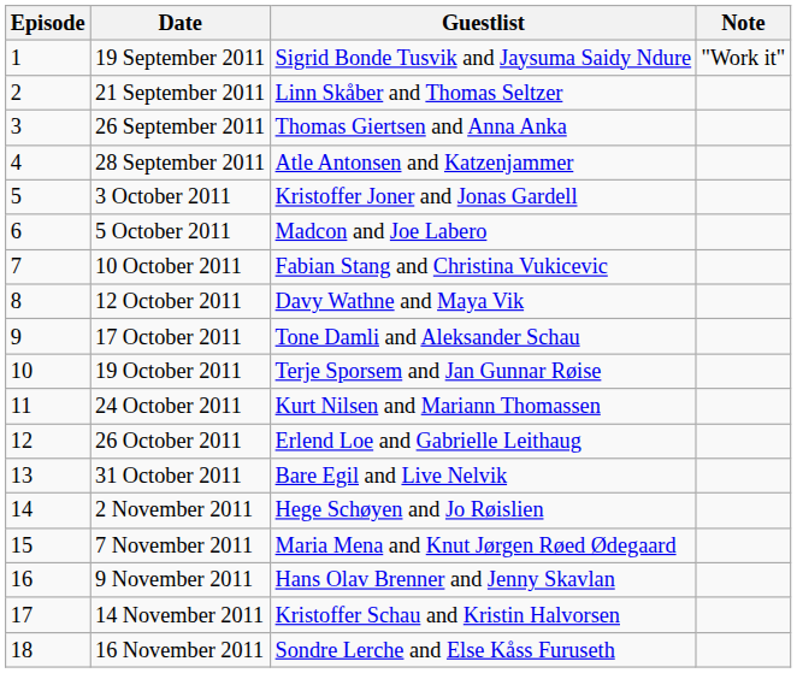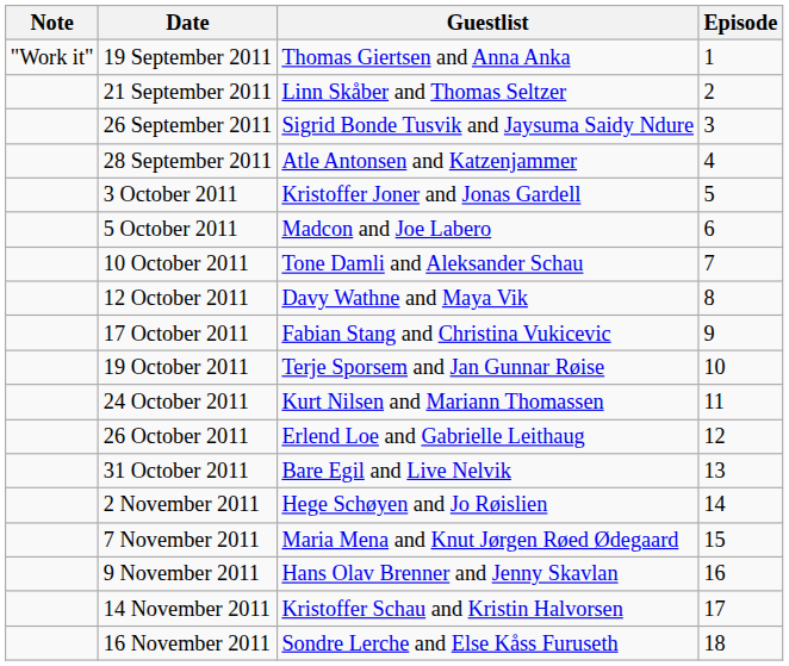 <table class="wikitable">
 <tr>
-<th>Episode</th>
+<th>Note</th>
 <th>Date</th>
 <th>Guestlist</th>
-<th>Note</th>
+<th>Episode</th>
 </tr>
 <tr>
+<td>"Work it"</td>
+<td>19 September 2011</td>
+<td><a href='#'>Thomas Giertsen</a> and <a href='#'>Anna Anka</a></td>
 <td>1</td>
-<td>19 September 2011</td>
-<td><a href='#'>Sigrid Bonde Tusvik</a> and <a href='#'>Jaysuma Saidy Ndure</a></td>
-<td>"Work it"</td>
 </tr>
 <tr>
-<td>2</td>
+<td></td>
 <td>21 September 2011</td>
 <td><a href='#'>Linn Skåber</a> and <a href='#'>Thomas Seltzer</a></td>
-<td></td>
+<td>2</td>
 </tr>
 <tr>
+<td></td>
+<td>26 September 2011</td>
+<td><a href='#'>Sigrid Bonde Tusvik</a> and <a href='#'>Jaysuma Saidy Ndure</a></td>
 <td>3</td>
-<td>26 September 2011</td>
-<td><a href='#'>Thomas Giertsen</a> and <a href='#'>Anna Anka</a></td>
-<td></td>
 </tr>
 <tr>
-<td>4</td>
+<td></td>
 <td>28 September 2011</td>
 <td><a href='#'>Atle Antonsen</a> and <a href='#'>Katzenjammer</a></td>
-<td></td>
+<td>4</td>
 </tr>
 <tr>
-<td>5</td>
+<td></td>
 <td>3 October 2011</td>
 <td><a href='#'>Kristoffer Joner</a> and <a href='#'>Jonas Gardell</a></td>
-<td></td>
+<td>5</td>
 </tr>
 <tr>
-<td>6</td>
+<td></td>
 <td>5 October 2011</td>
 <td><a href='#'>Madcon</a> and <a href='#'>Joe Labero</a></td>
-<td></td>
+<td>6</td>
 </tr>
 <tr>
+<td></td>
+<td>10 October 2011</td>
+<td><a href='#'>Tone Damli</a> and <a href='#'>Aleksander Schau</a></td>
 <td>7</td>
-<td>10 October 2011</td>
-<td><a href='#'>Fabian Stang</a> and <a href='#'>Christina Vukicevic</a></td>
-<td></td>
 </tr>
 <tr>
-<td>8</td>
+<td></td>
 <td>12 October 2011</td>
 <td><a href='#'>Davy Wathne</a> and <a href='#'>Maya Vik</a></td>
-<td></td>
+<td>8</td>
 </tr>
 <tr>
+<td></td>
+<td>17 October 2011</td>
+<td><a href='#'>Fabian Stang</a> and <a href='#'>Christina Vukicevic</a></td>
 <td>9</td>
-<td>17 October 2011</td>
-<td><a href='#'>Tone Damli</a> and <a href='#'>Aleksander Schau</a></td>
-<td></td>
 </tr>
 <tr>
-<td>10</td>
+<td></td>
 <td>19 October 2011</td>
 <td><a href='#'>Terje Sporsem</a> and <a href='#'>Jan Gunnar Røise</a></td>
-<td></td>
+<td>10</td>
 </tr>
 <tr>
-<td>11</td>
+<td></td>
 <td>24 October 2011</td>
 <td><a href='#'>Kurt Nilsen</a> and <a href='#'>Mariann Thomassen</a></td>
-<td></td>
+<td>11</td>
 </tr>
 <tr>
-<td>12</td>
+<td></td>
 <td>26 October 2011</td>
 <td><a href='#'>Erlend Loe</a> and <a href='#'>Gabrielle Leithaug</a></td>
-<td></td>
+<td>12</td>
 </tr>
 <tr>
-<td>13</td>
+<td></td>
 <td>31 October 2011</td>
 <td><a href='#'>Bare Egil</a> and <a href='#'>Live Nelvik</a></td>
-<td></td>
+<td>13</td>
 </tr>
 <tr>
-<td>14</td>
+<td></td>
 <td>2 November 2011</td>
 <td><a href='#'>Hege Schøyen</a> and <a href='#'>Jo Røislien</a></td>
-<td></td>
+<td>14</td>
 </tr>
 <tr>
-<td>15</td>
+<td></td>
 <td>7 November 2011</td>
 <td><a href='#'>Maria Mena</a> and <a href='#'>Knut Jørgen Røed Ødegaard</a></td>
-<td></td>
+<td>15</td>
 </tr>
 <tr>
-<td>16</td>
+<td></td>
 <td>9 November 2011</td>
 <td><a href='#'>Hans Olav Brenner</a> and <a href='#'>Jenny Skavlan</a></td>
-<td></td>
+<td>16</td>
 </tr>
 <tr>
-<td>17</td>
+<td></td>
 <td>14 November 2011</td>
 <td><a href='#'>Kristoffer Schau</a> and <a href='#'>Kristin Halvorsen</a></td>
-<td></td>
+<td>17</td>
 </tr>
 <tr>
-<td>18</td>
+<td></td>
 <td>16 November 2011</td>
 <td><a href='#'>Sondre Lerche</a> and <a href='#'>Else Kåss Furuseth</a></td>
-<td></td>
+<td>18</td>
 </tr>
 </table>
